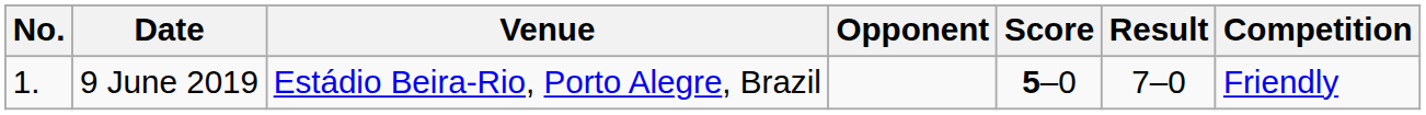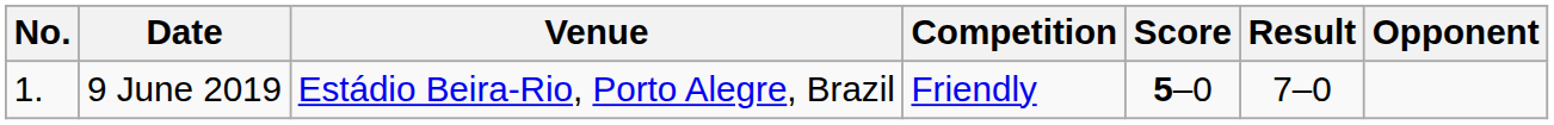 <table class=wikitable style="text-align: left" align=center>
 <tr>
 <th>No.</th>
 <th>Date</th>
 <th>Venue</th>
-<th>Opponent</th>
+<th>Competition</th>
 <th>Score</th>
 <th>Result</th>
-<th>Competition</th>
+<th>Opponent</th>
 </tr>
 <tr>
 <td>1.</td>
 <td>9 June 2019</td>
 <td><a href='#'>Estádio Beira-Rio</a>, <a href='#'>Porto Alegre</a>, Brazil</td>
-<td></td>
+<td><a href='#'>Friendly</a></td>
 <td align=center><strong>5</strong>–0</td>
 <td align=center>7–0</td>
-<td><a href='#'>Friendly</a></td>
+<td></td>
 </tr>
 </table>
